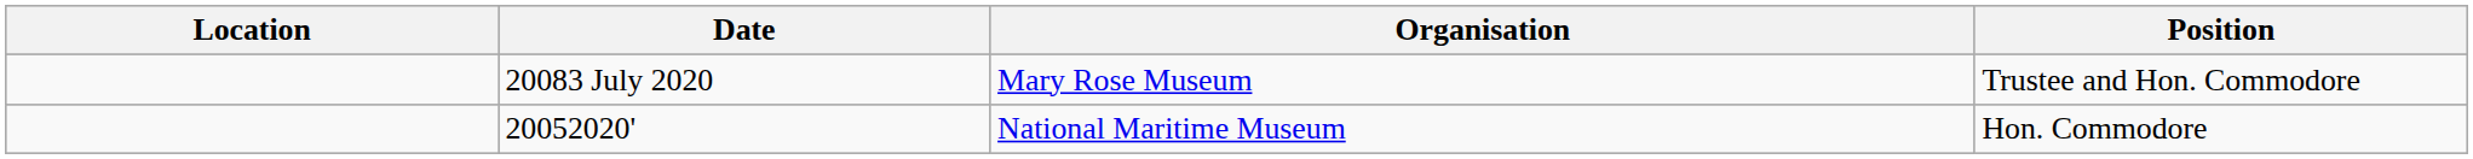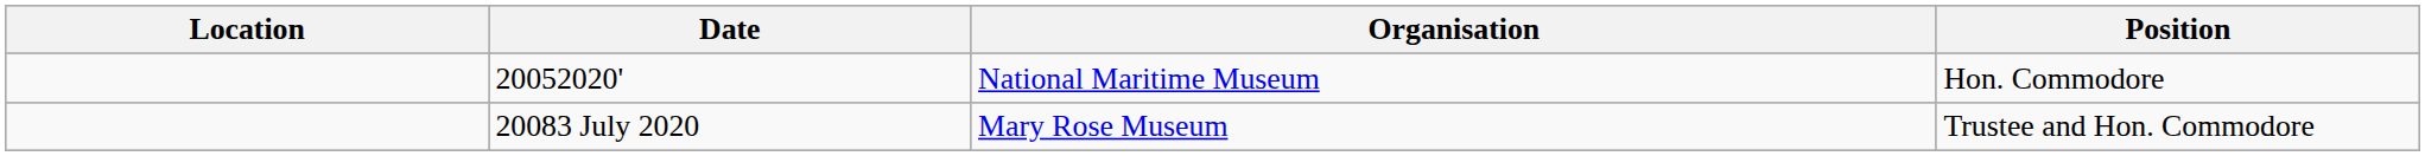 <table class="wikitable" style="width:100%;">
 <tr>
 <th style="width:20%;">Location</th>
 <th style="width:20%;">Date</th>
 <th style="width:40%;">Organisation</th>
 <th style="width:20%;">Position</th>
 </tr>
 <tr>
 <td></td>
+<td>20052020'</td>
+<td><a href='#'>National Maritime Museum</a></td>
+<td>Hon. Commodore</td>
+</tr>
+<tr>
+<td></td>
 <td>20083 July 2020</td>
 <td><a href='#'>Mary Rose Museum</a></td>
 <td>Trustee and Hon. Commodore</td>
 </tr>
-<tr>
-<td></td>
-<td>20052020'</td>
-<td><a href='#'>National Maritime Museum</a></td>
-<td>Hon. Commodore</td>
-</tr>
 </table>
